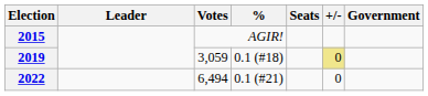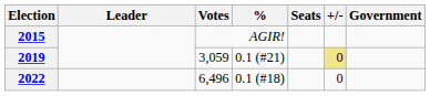 <table class="wikitable" style="text-align:right;">
 <tr>
 <th>Election</th>
 <th width="155px">Leader</th>
 <th>Votes</th>
 <th>%</th>
 <th>Seats</th>
 <th>+/-</th>
 <th>Government</th>
 </tr>
 <tr>
 <th><a href='#'>2015</a></th>
 <td rowspan="2" align=left></td>
 <td colspan="2"><em>AGIR!</em></td>
 <td></td>
 <td></td>
 <td></td>
 </tr>
 <tr>
 <th><a href='#'>2019</a></th>
 <td>3,059</td>
-<td>0.1 (#18)</td>
+<td>0.1 (#21)</td>
 <td></td>
 <td style="background: khaki;">0</td>
 <td></td>
 </tr>
 <tr>
 <th><a href='#'>2022</a></th>
 <td align=left></td>
-<td>6,494</td>
-<td>0.1 (#21)</td>
+<td>6,496</td>
+<td>0.1 (#18)</td>
 <td></td>
 <td>0</td>
 <td></td>
 </tr>
 </table>
